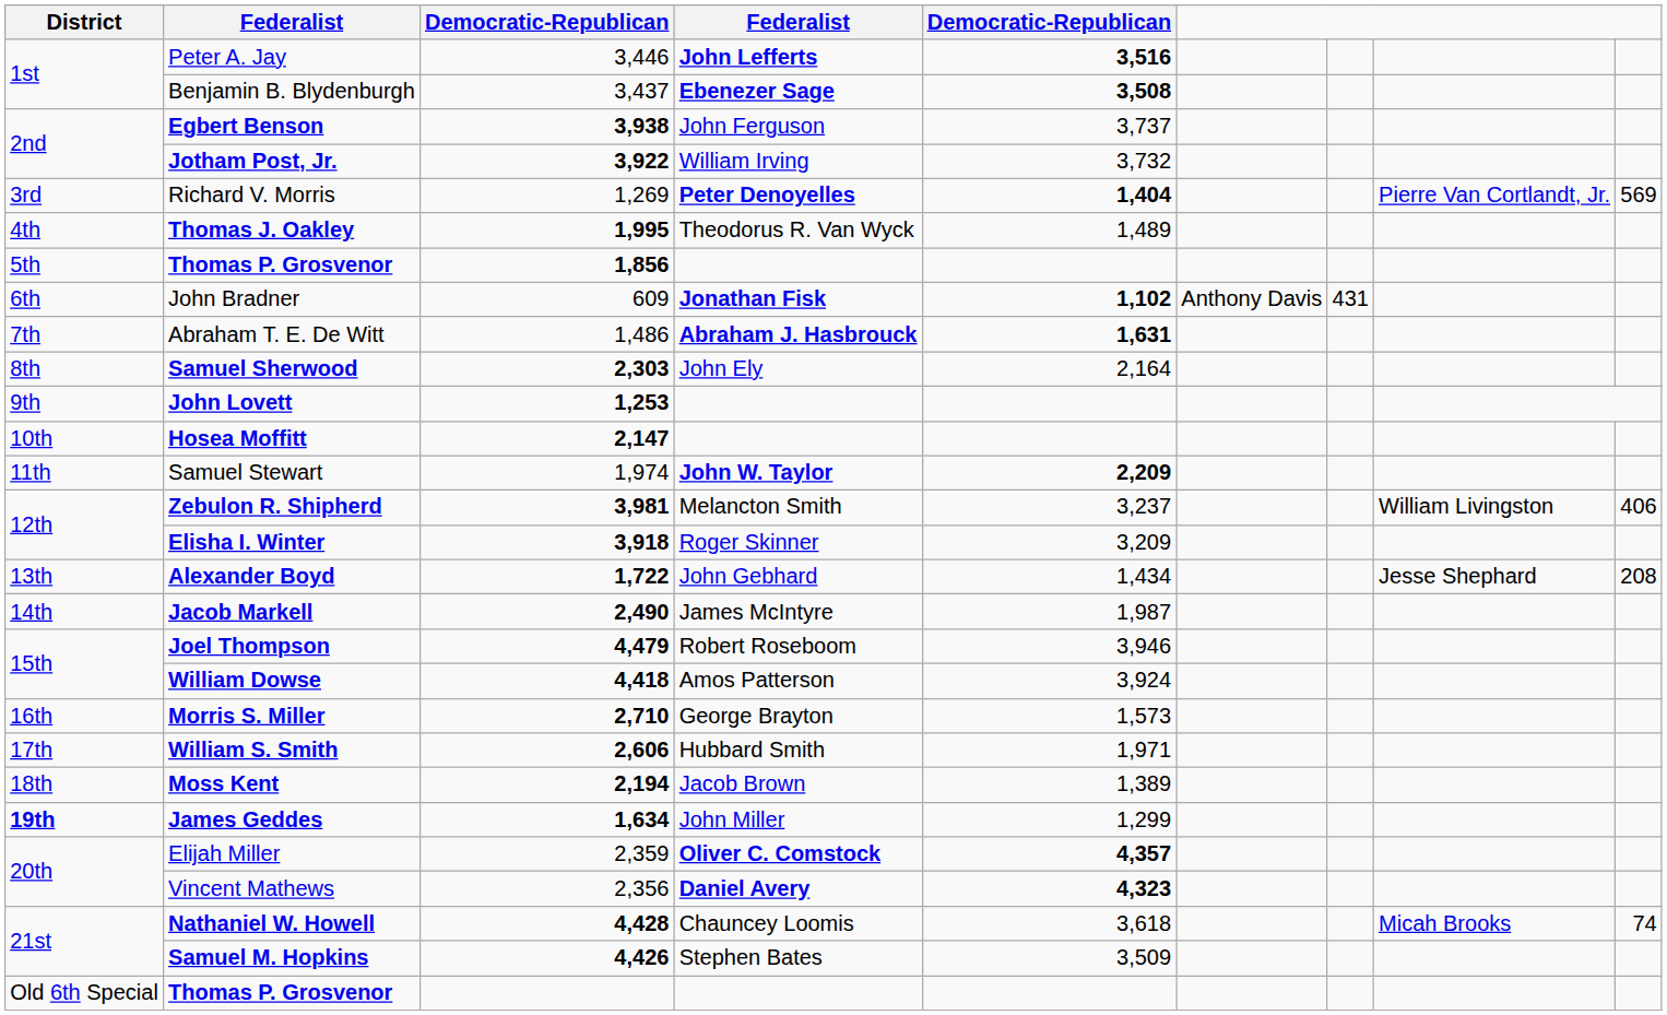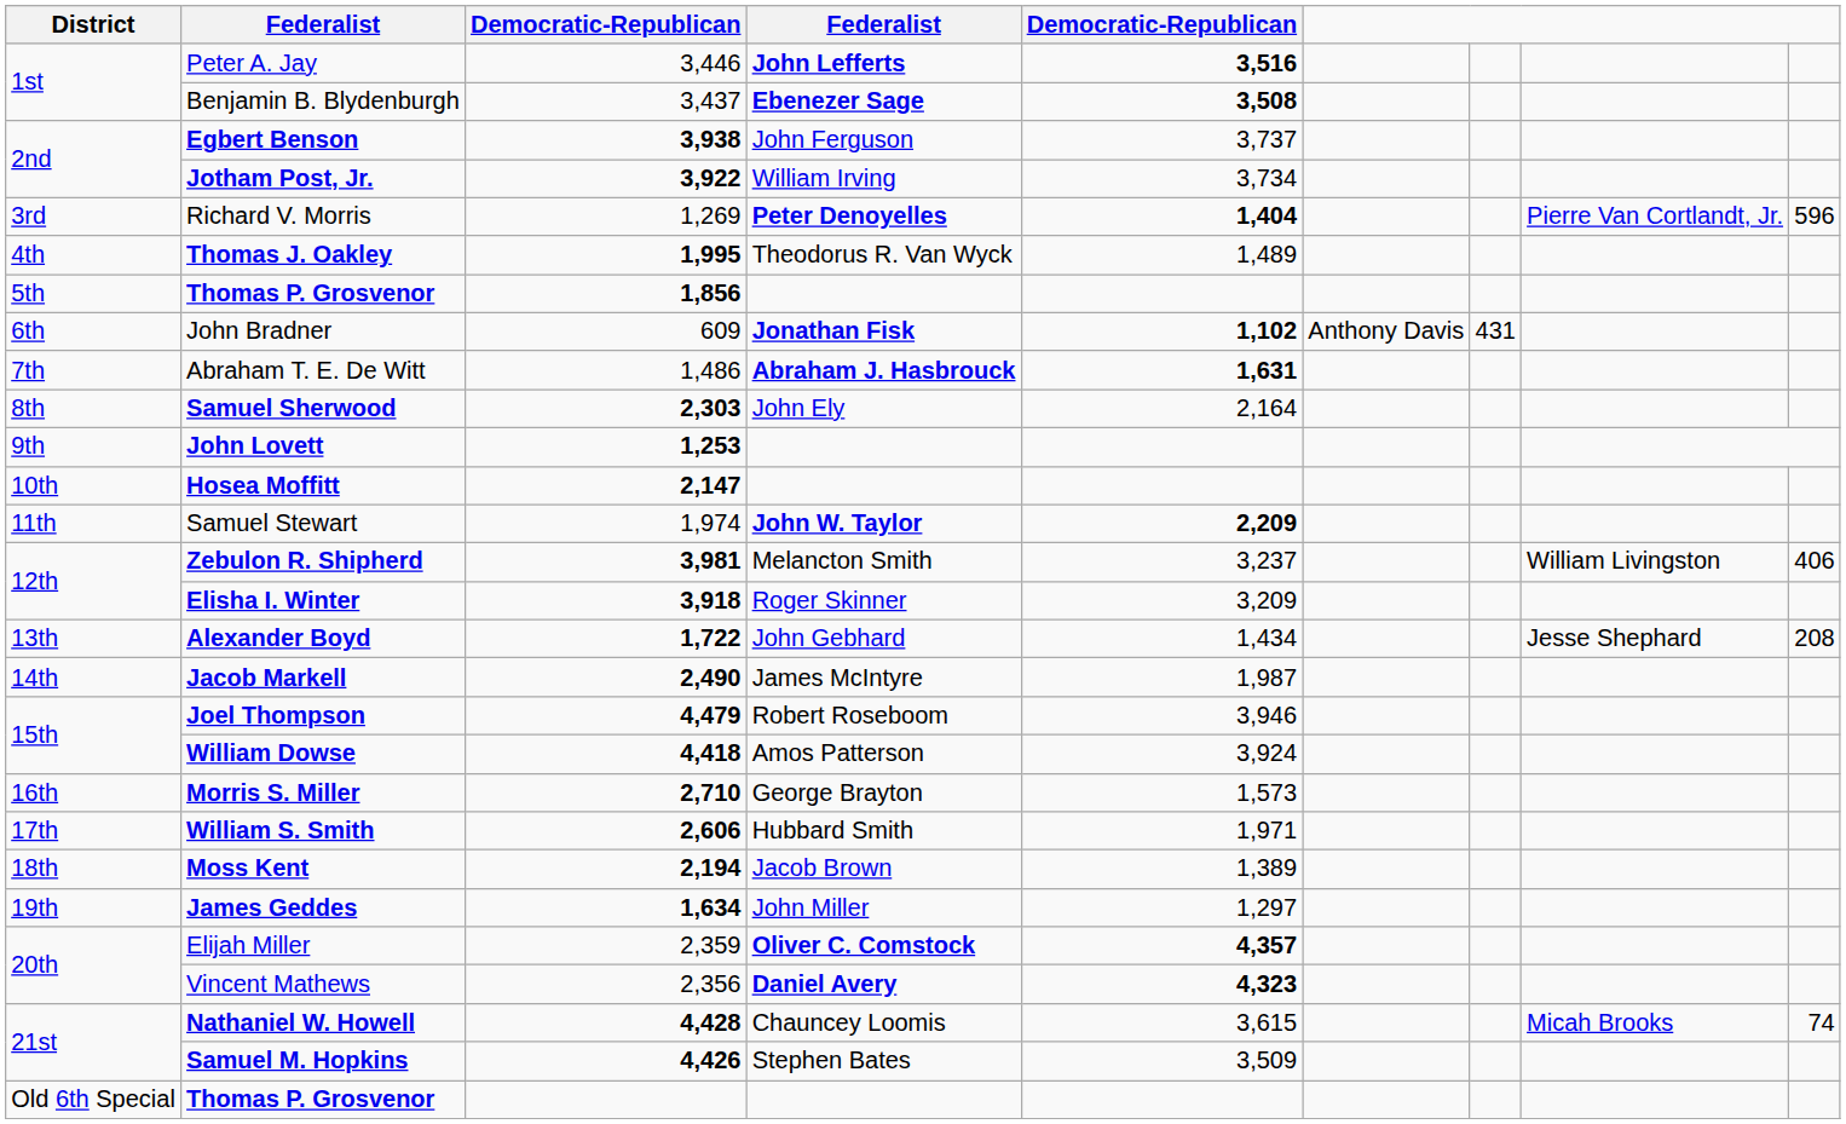 <table class=wikitable>
 <tr bgcolor=lightgrey>
 <th>District</th>
 <th><a href='#'>Federalist</a></th>
 <th><a href='#'>Democratic-Republican</a></th>
 <th><a href='#'>Federalist</a></th>
 <th><a href='#'>Democratic-Republican</a></th>
 </tr>
 <tr>
 <td rowspan=2><a href='#'>1st</a></td>
 <td><a href='#'>Peter A. Jay</a></td>
 <td align="right">3,446</td>
 <td><strong><a href='#'>John Lefferts</a></strong></td>
 <td align="right"><strong>3,516</strong></td>
 <td></td>
 <td></td>
 <td></td>
 <td></td>
 </tr>
 <tr>
 <td>Benjamin B. Blydenburgh</td>
 <td align="right">3,437</td>
 <td><strong><a href='#'>Ebenezer Sage</a></strong></td>
 <td align="right"><strong>3,508</strong></td>
 <td></td>
 <td></td>
 <td></td>
 <td></td>
 </tr>
 <tr>
 <td rowspan=2><a href='#'>2nd</a></td>
 <td><strong><a href='#'>Egbert Benson</a></strong></td>
 <td align="right"><strong>3,938</strong></td>
 <td><a href='#'>John Ferguson</a></td>
 <td align="right">3,737</td>
 <td></td>
 <td></td>
 <td></td>
 <td></td>
 </tr>
 <tr>
 <td><strong><a href='#'>Jotham Post, Jr.</a></strong></td>
 <td align="right"><strong>3,922</strong></td>
 <td><a href='#'>William Irving</a></td>
-<td align="right">3,732</td>
+<td align="right">3,734</td>
 <td></td>
 <td></td>
 <td></td>
 <td></td>
 </tr>
 <tr>
 <td><a href='#'>3rd</a></td>
 <td>Richard V. Morris</td>
 <td align="right">1,269</td>
 <td><strong><a href='#'>Peter Denoyelles</a></strong></td>
 <td align="right"><strong>1,404</strong></td>
 <td></td>
 <td></td>
 <td><a href='#'>Pierre Van Cortlandt, Jr.</a></td>
-<td align="right">569</td>
+<td align="right">596</td>
 </tr>
 <tr>
 <td><a href='#'>4th</a></td>
 <td><strong><a href='#'>Thomas J. Oakley</a></strong></td>
 <td align="right"><strong>1,995</strong></td>
 <td>Theodorus R. Van Wyck</td>
 <td align="right">1,489</td>
 <td></td>
 <td></td>
 <td></td>
 <td></td>
 </tr>
 <tr>
 <td><a href='#'>5th</a></td>
 <td><strong><a href='#'>Thomas P. Grosvenor</a></strong></td>
 <td align="right"><strong>1,856</strong></td>
 <td></td>
 <td></td>
 <td></td>
 <td></td>
 <td></td>
 <td></td>
 </tr>
 <tr>
 <td><a href='#'>6th</a></td>
 <td>John Bradner</td>
 <td align="right">609</td>
 <td><strong><a href='#'>Jonathan Fisk</a></strong></td>
 <td align="right"><strong>1,102</strong></td>
 <td>Anthony Davis</td>
 <td align="right">431</td>
 <td></td>
 <td></td>
 </tr>
 <tr>
 <td><a href='#'>7th</a></td>
 <td>Abraham T. E. De Witt</td>
 <td align="right">1,486</td>
 <td><strong><a href='#'>Abraham J. Hasbrouck</a></strong></td>
 <td align="right"><strong>1,631</strong></td>
 <td></td>
 <td></td>
 <td></td>
 <td></td>
 </tr>
 <tr>
 <td><a href='#'>8th</a></td>
 <td><strong><a href='#'>Samuel Sherwood</a></strong></td>
 <td align="right"><strong>2,303</strong></td>
 <td><a href='#'>John Ely</a></td>
 <td align="right">2,164</td>
 <td></td>
 <td></td>
 <td></td>
 <td></td>
 </tr>
 <tr>
 <td><a href='#'>9th</a></td>
 <td><strong><a href='#'>John Lovett</a></strong></td>
 <td align="right"><strong>1,253</strong></td>
 <td></td>
 <td></td>
 <td></td>
 <td></td>
 </tr>
 <tr>
 <td><a href='#'>10th</a></td>
 <td><strong><a href='#'>Hosea Moffitt</a></strong></td>
 <td align="right"><strong>2,147</strong></td>
 <td></td>
 <td></td>
 <td></td>
 <td></td>
 <td></td>
 <td></td>
 </tr>
 <tr>
 <td><a href='#'>11th</a></td>
 <td>Samuel Stewart</td>
 <td align="right">1,974</td>
 <td><strong><a href='#'>John W. Taylor</a></strong></td>
 <td align="right"><strong>2,209</strong></td>
 <td></td>
 <td></td>
 <td></td>
 <td></td>
 </tr>
 <tr>
 <td rowspan=2><a href='#'>12th</a></td>
 <td><strong><a href='#'>Zebulon R. Shipherd</a></strong></td>
 <td align="right"><strong>3,981</strong></td>
 <td>Melancton Smith</td>
 <td align="right">3,237</td>
 <td></td>
 <td></td>
 <td>William Livingston</td>
 <td align="right">406</td>
 </tr>
 <tr>
 <td><strong><a href='#'>Elisha I. Winter</a></strong></td>
 <td align="right"><strong>3,918</strong></td>
 <td><a href='#'>Roger Skinner</a></td>
 <td align="right">3,209</td>
 <td></td>
 <td></td>
 <td></td>
 <td></td>
 </tr>
 <tr>
 <td><a href='#'>13th</a></td>
 <td><strong><a href='#'>Alexander Boyd</a></strong></td>
 <td align="right"><strong>1,722</strong></td>
 <td><a href='#'>John Gebhard</a></td>
 <td align="right">1,434</td>
 <td></td>
 <td></td>
 <td>Jesse Shephard</td>
 <td align="right">208</td>
 </tr>
 <tr>
 <td><a href='#'>14th</a></td>
 <td><strong><a href='#'>Jacob Markell</a></strong></td>
 <td align="right"><strong>2,490</strong></td>
 <td>James McIntyre</td>
 <td align="right">1,987</td>
 <td></td>
 <td></td>
 <td></td>
 <td></td>
 </tr>
 <tr>
 <td rowspan=2><a href='#'>15th</a></td>
 <td><strong><a href='#'>Joel Thompson</a></strong></td>
 <td align="right"><strong>4,479</strong></td>
 <td>Robert Roseboom</td>
 <td align="right">3,946</td>
 <td></td>
 <td></td>
 <td></td>
 <td></td>
 </tr>
 <tr>
 <td><strong><a href='#'>William Dowse</a></strong></td>
 <td align="right"><strong>4,418</strong></td>
 <td>Amos Patterson</td>
 <td align="right">3,924</td>
 <td></td>
 <td></td>
 <td></td>
 <td></td>
 </tr>
 <tr>
 <td><a href='#'>16th</a></td>
 <td><strong><a href='#'>Morris S. Miller</a></strong></td>
 <td align="right"><strong>2,710</strong></td>
 <td>George Brayton</td>
 <td align="right">1,573</td>
 <td></td>
 <td></td>
 <td></td>
 <td></td>
 </tr>
 <tr>
 <td><a href='#'>17th</a></td>
 <td><strong><a href='#'>William S. Smith</a></strong></td>
 <td align="right"><strong>2,606</strong></td>
 <td>Hubbard Smith</td>
 <td align="right">1,971</td>
 <td></td>
 <td></td>
 <td></td>
 <td></td>
 </tr>
 <tr>
 <td><a href='#'>18th</a></td>
 <td><strong><a href='#'>Moss Kent</a></strong></td>
 <td align="right"><strong>2,194</strong></td>
 <td><a href='#'>Jacob Brown</a></td>
 <td align="right">1,389</td>
 <td></td>
 <td></td>
 <td></td>
 <td></td>
 </tr>
 <tr>
-<td><strong><a href='#'>19th</a></strong></td>
+<td><a href='#'>19th</a></td>
 <td><strong><a href='#'>James Geddes</a></strong></td>
 <td align="right"><strong>1,634</strong></td>
 <td><a href='#'>John Miller</a></td>
-<td align="right">1,299</td>
+<td align="right">1,297</td>
 <td></td>
 <td></td>
 <td></td>
 <td></td>
 </tr>
 <tr>
 <td rowspan=2><a href='#'>20th</a></td>
 <td><a href='#'>Elijah Miller</a></td>
 <td align="right">2,359</td>
 <td><strong><a href='#'>Oliver C. Comstock</a></strong></td>
 <td align="right"><strong>4,357</strong></td>
 <td></td>
 <td></td>
 <td></td>
 <td></td>
 </tr>
 <tr>
 <td><a href='#'>Vincent Mathews</a></td>
 <td align="right">2,356</td>
 <td><strong><a href='#'>Daniel Avery</a></strong></td>
 <td align="right"><strong>4,323</strong></td>
 <td></td>
 <td></td>
 <td></td>
 <td></td>
 </tr>
 <tr>
 <td rowspan=2><a href='#'>21st</a></td>
 <td><strong><a href='#'>Nathaniel W. Howell</a></strong></td>
 <td align="right"><strong>4,428</strong></td>
 <td>Chauncey Loomis</td>
-<td align="right">3,618</td>
+<td align="right">3,615</td>
 <td></td>
 <td></td>
 <td><a href='#'>Micah Brooks</a></td>
 <td align="right">74</td>
 </tr>
 <tr>
 <td><strong><a href='#'>Samuel M. Hopkins</a></strong></td>
 <td align="right"><strong>4,426</strong></td>
 <td>Stephen Bates</td>
 <td align="right">3,509</td>
 <td></td>
 <td></td>
 <td></td>
 <td></td>
 </tr>
 <tr>
 <td>Old <a href='#'>6th</a> Special</td>
 <td><strong><a href='#'>Thomas P. Grosvenor</a></strong></td>
 <td></td>
 <td></td>
 <td></td>
 <td></td>
 <td></td>
 <td></td>
 <td></td>
 </tr>
 <tr>
 </tr>
 </table>
